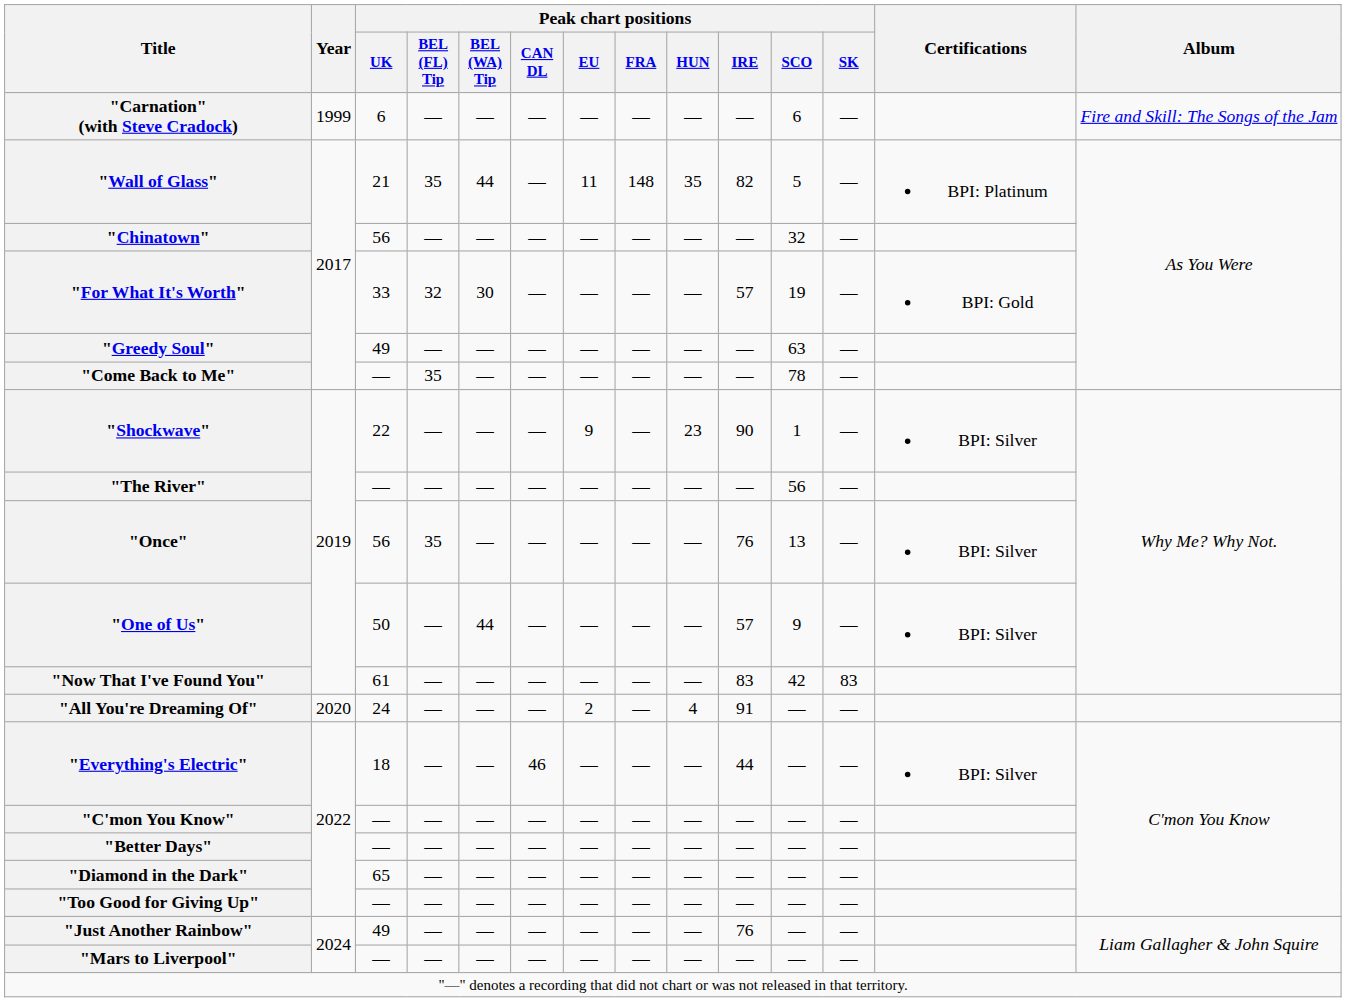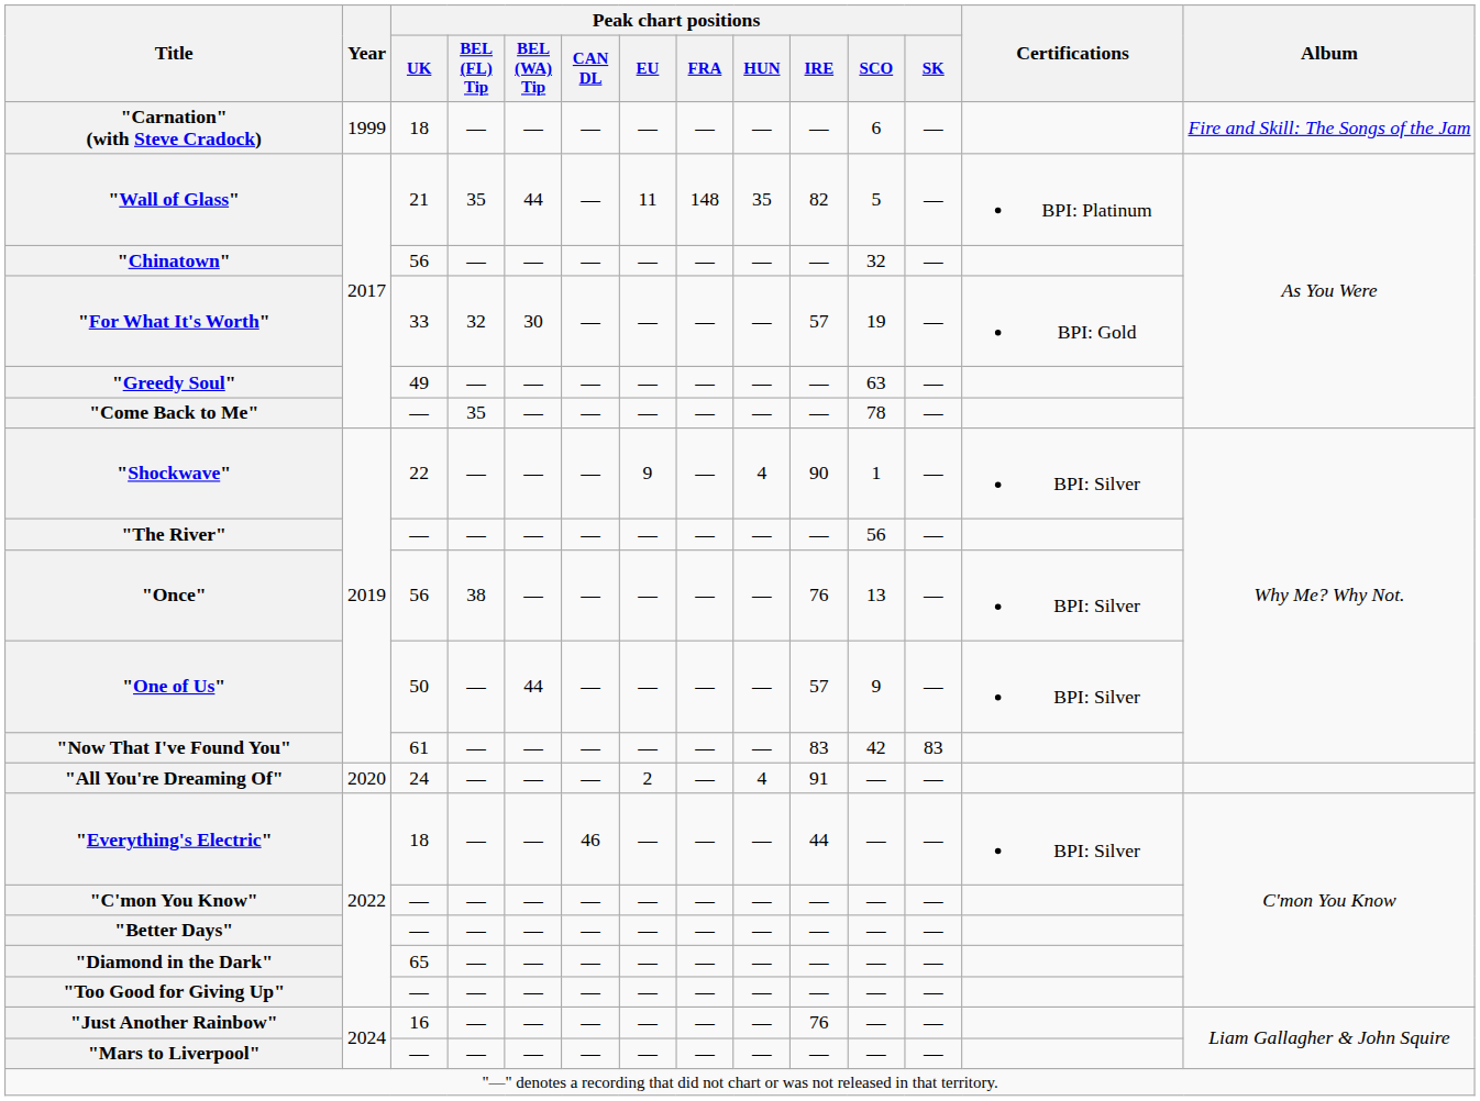 <table class="wikitable plainrowheaders" style="text-align:center;">
 <tr>
 <th scope="col" rowspan="2" style="width:17em;">Title</th>
 <th scope="col" rowspan="2" style="width:1em;">Year</th>
 <th scope="col" colspan="10">Peak chart positions</th>
 <th scope="col" rowspan="2" style="width:11em;">Certifications</th>
 <th scope="col" rowspan="2">Album</th>
 </tr>
 <tr>
 <th scope="col" style="width:3em;font-size:85%;"><a href='#'>UK</a><br></th>
 <th scope="col" style="width:3em;font-size:85%;"><a href='#'>BEL<br>(FL)<br>Tip</a><br></th>
 <th scope="col" style="width:3em;font-size:85%;"><a href='#'>BEL<br>(WA)<br>Tip</a><br></th>
 <th scope="col" style="width:3em;font-size:85%;"><a href='#'>CAN<br>DL</a><br></th>
 <th scope="col" style="width:3em;font-size:85%;"><a href='#'>EU</a><br></th>
 <th scope="col" style="width:3em;font-size:85%;"><a href='#'>FRA</a><br></th>
 <th scope="col" style="width:3em;font-size:85%;"><a href='#'>HUN</a><br></th>
 <th scope="col" style="width:3em;font-size:85%;"><a href='#'>IRE</a><br></th>
 <th scope="col" style="width:3em;font-size:85%;"><a href='#'>SCO</a><br></th>
 <th scope="col" style="width:3em;font-size:85%;"><a href='#'>SK</a><br></th>
 </tr>
 <tr>
 <th scope="row">"Carnation"<br><span>(with <a href='#'>Steve Cradock</a>)</span></th>
 <td>1999</td>
-<td>6</td>
+<td>18</td>
 <td>—</td>
 <td>—</td>
 <td>—</td>
 <td>—</td>
 <td>—</td>
 <td>—</td>
 <td>—</td>
 <td>6</td>
 <td>—</td>
 <td></td>
 <td><em><a href='#'>Fire and Skill: The Songs of the Jam</a></em></td>
 </tr>
 <tr>
 <th scope="row">"<a href='#'>Wall of Glass</a>"</th>
 <td rowspan="5">2017</td>
 <td>21</td>
 <td>35</td>
 <td>44</td>
 <td>—</td>
 <td>11</td>
 <td>148</td>
 <td>35</td>
 <td>82</td>
 <td>5</td>
 <td>—</td>
 <td><br><ul><li>BPI: Platinum</li></ul></td>
 <td rowspan="5"><em>As You Were</em></td>
 </tr>
 <tr>
 <th scope="row">"<a href='#'>Chinatown</a>"</th>
 <td>56</td>
 <td>—</td>
 <td>—</td>
 <td>—</td>
 <td>—</td>
 <td>—</td>
 <td>—</td>
 <td>—</td>
 <td>32</td>
 <td>—</td>
 <td></td>
 </tr>
 <tr>
 <th scope="row">"<a href='#'>For What It's Worth</a>"</th>
 <td>33</td>
 <td>32</td>
 <td>30</td>
 <td>—</td>
 <td>—</td>
 <td>—</td>
 <td>—</td>
 <td>57</td>
 <td>19</td>
 <td>—</td>
 <td><br><ul><li>BPI: Gold</li></ul></td>
 </tr>
 <tr>
 <th scope="row">"<a href='#'>Greedy Soul</a>"</th>
 <td>49</td>
 <td>—</td>
 <td>—</td>
 <td>—</td>
 <td>—</td>
 <td>—</td>
 <td>—</td>
 <td>—</td>
 <td>63</td>
 <td>—</td>
 </tr>
 <tr>
 <th scope="row">"Come Back to Me"</th>
 <td>—</td>
 <td>35</td>
 <td>—</td>
 <td>—</td>
 <td>—</td>
 <td>—</td>
 <td>—</td>
 <td>—</td>
 <td>78</td>
 <td>—</td>
 <td></td>
 </tr>
 <tr>
 <th scope="row">"<a href='#'>Shockwave</a>"</th>
 <td rowspan="5">2019</td>
 <td>22</td>
 <td>—</td>
 <td>—</td>
 <td>—</td>
 <td>9</td>
 <td>—</td>
-<td>23</td>
+<td>4</td>
 <td>90</td>
 <td>1</td>
 <td>—</td>
 <td><br><ul><li>BPI: Silver</li></ul></td>
 <td rowspan="5"><em>Why Me? Why Not.</em></td>
 </tr>
 <tr>
 <th scope="row">"The River"</th>
 <td>—</td>
 <td>—</td>
 <td>—</td>
 <td>—</td>
 <td>—</td>
 <td>—</td>
 <td>—</td>
 <td>—</td>
 <td>56</td>
 <td>—</td>
 <td></td>
 </tr>
 <tr>
 <th scope="row">"Once"</th>
 <td>56</td>
-<td>35</td>
+<td>38</td>
 <td>—</td>
 <td>—</td>
 <td>—</td>
 <td>—</td>
 <td>—</td>
 <td>76</td>
 <td>13</td>
 <td>—</td>
 <td><br><ul><li>BPI: Silver</li></ul></td>
 </tr>
 <tr>
 <th scope="row">"<a href='#'>One of Us</a>"</th>
 <td>50</td>
 <td>—</td>
 <td>44</td>
 <td>—</td>
 <td>—</td>
 <td>—</td>
 <td>—</td>
 <td>57</td>
 <td>9</td>
 <td>—</td>
 <td><br><ul><li>BPI: Silver</li></ul></td>
 </tr>
 <tr>
 <th scope="row">"Now That I've Found You"</th>
 <td>61</td>
 <td>—</td>
 <td>—</td>
 <td>—</td>
 <td>—</td>
 <td>—</td>
 <td>—</td>
 <td>83</td>
 <td>42</td>
 <td>83</td>
 <td></td>
 </tr>
 <tr>
 <th scope="row">"All You're Dreaming Of"</th>
 <td>2020</td>
 <td>24</td>
 <td>—</td>
 <td>—</td>
 <td>—</td>
 <td>2</td>
 <td>—</td>
 <td>4</td>
 <td>91</td>
 <td>—</td>
 <td>—</td>
 <td></td>
 <td></td>
 </tr>
 <tr>
 <th scope="row">"<a href='#'>Everything's Electric</a>"</th>
 <td rowspan="5">2022</td>
 <td>18</td>
 <td>—</td>
 <td>—</td>
 <td>46</td>
 <td>—</td>
 <td>—</td>
 <td>—</td>
 <td>44</td>
 <td>—</td>
 <td>—</td>
 <td><br><ul><li>BPI: Silver</li></ul></td>
 <td rowspan="5"><em>C'mon You Know</em></td>
 </tr>
 <tr>
 <th scope="row">"C'mon You Know"</th>
 <td>—</td>
 <td>—</td>
 <td>—</td>
 <td>—</td>
 <td>—</td>
 <td>—</td>
 <td>—</td>
 <td>—</td>
 <td>—</td>
 <td>—</td>
 <td></td>
 </tr>
 <tr>
 <th scope="row">"Better Days"</th>
 <td>—</td>
 <td>—</td>
 <td>—</td>
 <td>—</td>
 <td>—</td>
 <td>—</td>
 <td>—</td>
 <td>—</td>
 <td>—</td>
 <td>—</td>
 <td></td>
 </tr>
 <tr>
 <th scope="row">"Diamond in the Dark"</th>
 <td>65</td>
 <td>—</td>
 <td>—</td>
 <td>—</td>
 <td>—</td>
 <td>—</td>
 <td>—</td>
 <td>—</td>
 <td>—</td>
 <td>—</td>
 <td></td>
 </tr>
 <tr>
 <th scope="row">"Too Good for Giving Up"</th>
 <td>—</td>
 <td>—</td>
 <td>—</td>
 <td>—</td>
 <td>—</td>
 <td>—</td>
 <td>—</td>
 <td>—</td>
 <td>—</td>
 <td>—</td>
 <td></td>
 </tr>
 <tr>
 <th scope="row">"Just Another Rainbow"<br></th>
 <td rowspan="2">2024</td>
-<td>49</td>
+<td>16</td>
 <td>—</td>
 <td>—</td>
 <td>—</td>
 <td>—</td>
 <td>—</td>
 <td>—</td>
 <td>76</td>
 <td>—</td>
 <td>—</td>
 <td></td>
 <td rowspan="2"><em>Liam Gallagher & John Squire</em></td>
 </tr>
 <tr>
 <th scope="row">"Mars to Liverpool"<br></th>
 <td>—</td>
 <td>—</td>
 <td>—</td>
 <td>—</td>
 <td>—</td>
 <td>—</td>
 <td>—</td>
 <td>—</td>
 <td>—</td>
 <td>—</td>
 <td></td>
 </tr>
 <tr>
 <td colspan="15" style="font-size:85%">"—" denotes a recording that did not chart or was not released in that territory.</td>
 </tr>
 </table>
